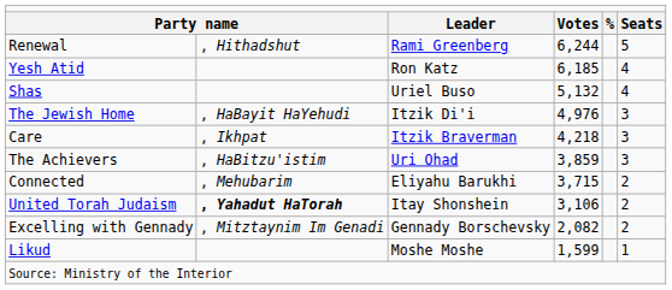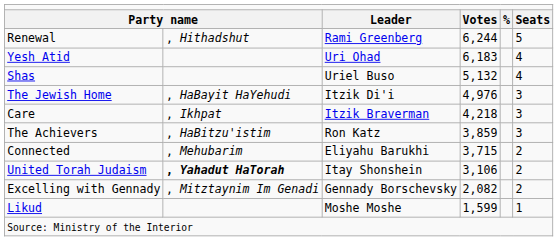 <table class="wikitable sortable">
 <tr>
 <td colspan=6></td>
 </tr>
 <tr>
 <th colspan="2">Party name</th>
 <th>Leader</th>
 <th>Votes</th>
 <th>%</th>
 <th>Seats</th>
 </tr>
 <tr>
 <td>Renewal</td>
 <td>, <em>Hithadshut</em></td>
 <td><a href='#'>Rami Greenberg</a></td>
 <td>6,244</td>
 <td></td>
 <td>5</td>
 </tr>
 <tr>
 <td><a href='#'>Yesh Atid</a></td>
 <td></td>
-<td>Ron Katz</td>
-<td>6,185</td>
+<td><a href='#'>Uri Ohad</a></td>
+<td>6,183</td>
 <td></td>
 <td>4</td>
 </tr>
 <tr>
 <td><a href='#'>Shas</a></td>
 <td></td>
 <td>Uriel Buso</td>
 <td>5,132</td>
 <td></td>
 <td>4</td>
 </tr>
 <tr>
 <td><a href='#'>The Jewish Home</a></td>
 <td>, <em>HaBayit HaYehudi</em></td>
 <td>Itzik Di'i</td>
 <td>4,976</td>
 <td></td>
 <td>3</td>
 </tr>
 <tr>
 <td>Care</td>
 <td>, <em>Ikhpat</em></td>
 <td><a href='#'>Itzik Braverman</a></td>
 <td>4,218</td>
 <td></td>
 <td>3</td>
 </tr>
 <tr>
 <td>The Achievers</td>
 <td>, <em>HaBitzu'istim</em></td>
-<td><a href='#'>Uri Ohad</a></td>
+<td>Ron Katz</td>
 <td>3,859</td>
 <td></td>
 <td>3</td>
 </tr>
 <tr>
 <td>Connected</td>
 <td>, <em>Mehubarim</em></td>
 <td>Eliyahu Barukhi</td>
 <td>3,715</td>
 <td></td>
 <td>2</td>
 </tr>
 <tr>
 <td><a href='#'>United Torah Judaism</a></td>
 <td><strong>, <em>Yahadut HaTorah</em></strong></td>
 <td>Itay Shonshein</td>
 <td>3,106</td>
 <td></td>
 <td>2</td>
 </tr>
 <tr>
 <td>Excelling with Gennady</td>
 <td>, <em>Mitztaynim Im Genadi</em></td>
 <td>Gennady Borschevsky</td>
 <td>2,082</td>
 <td></td>
 <td>2</td>
 </tr>
 <tr>
 <td><a href='#'>Likud</a></td>
 <td></td>
 <td>Moshe Moshe</td>
 <td>1,599</td>
 <td></td>
 <td>1</td>
 </tr>
 <tr class="sortbottom">
 <td colspan="6"><small>Source: Ministry of the Interior</small></td>
 </tr>
 </table>
